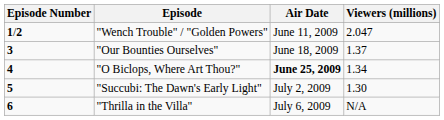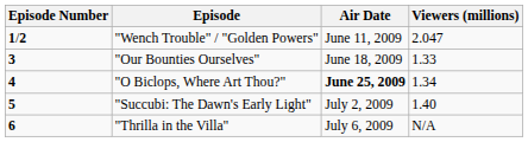 <table class="wikitable">
 <tr>
 <th>Episode Number</th>
 <th>Episode</th>
 <th>Air Date</th>
 <th>Viewers (millions)</th>
 </tr>
 <tr>
 <td><strong>1</strong>/<strong>2</strong></td>
 <td>"Wench Trouble" / "Golden Powers"</td>
 <td>June 11, 2009</td>
 <td>2.047 </td>
 </tr>
 <tr>
 <td><strong>3</strong></td>
 <td>"Our Bounties Ourselves"</td>
 <td>June 18, 2009</td>
-<td>1.37</td>
+<td>1.33</td>
 </tr>
 <tr>
 <td><strong>4</strong></td>
 <td>"O Biclops, Where Art Thou?"</td>
 <td><strong>June 25, 2009</strong></td>
 <td>1.34</td>
 </tr>
 <tr>
 <td><strong>5</strong></td>
 <td>"Succubi: The Dawn's Early Light"</td>
 <td>July 2, 2009</td>
-<td>1.30</td>
+<td>1.40</td>
 </tr>
 <tr>
 <td><strong>6</strong></td>
 <td>"Thrilla in the Villa"</td>
 <td>July 6, 2009</td>
 <td>N/A</td>
 </tr>
 </table>
